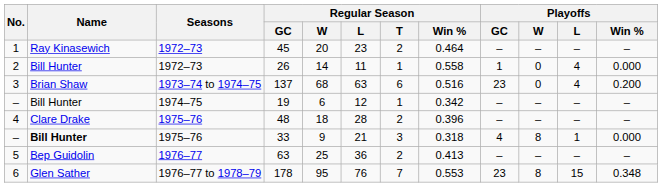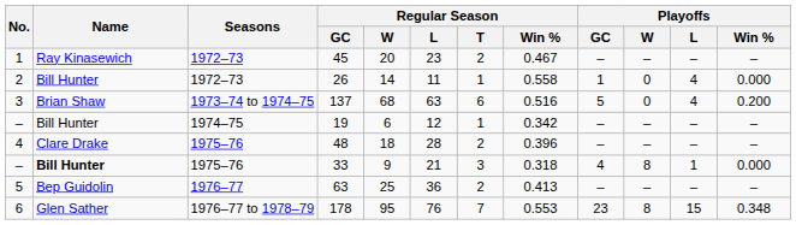 <table class="wikitable" style="text-align:center">
 <tr>
 <th rowspan="2">No.</th>
 <th rowspan="2" style="width:11em">Name</th>
 <th rowspan="2">Seasons</th>
 <th colspan="5">Regular Season</th>
 <th colspan="4">Playoffs</th>
 </tr>
 <tr>
 <th style="width:3em">GC</th>
 <th style="width:3em">W</th>
 <th style="width:3em">L</th>
 <th style="width:3em">T</th>
 <th style="width:5em">Win %</th>
 <th style="width:3em">GC</th>
 <th style="width:3em">W</th>
 <th style="width:3em">L</th>
 <th style="width:5em">Win %</th>
 </tr>
 <tr>
 <td>1</td>
 <td align=left><a href='#'>Ray Kinasewich</a></td>
 <td align=left><a href='#'>1972–73</a></td>
 <td>45</td>
 <td>20</td>
 <td>23</td>
 <td>2</td>
-<td>0.464</td>
+<td>0.467</td>
 <td>–</td>
 <td>–</td>
 <td>–</td>
 <td>–</td>
 </tr>
 <tr>
 <td>2</td>
 <td align=left><a href='#'>Bill Hunter</a></td>
 <td align=left>1972–73</td>
 <td>26</td>
 <td>14</td>
 <td>11</td>
 <td>1</td>
 <td>0.558</td>
 <td>1</td>
 <td>0</td>
 <td>4</td>
 <td>0.000</td>
 </tr>
 <tr>
 <td>3</td>
 <td align=left><a href='#'>Brian Shaw</a></td>
 <td align=left><a href='#'>1973–74</a> to <a href='#'>1974–75</a></td>
 <td>137</td>
 <td>68</td>
 <td>63</td>
 <td>6</td>
 <td>0.516</td>
-<td>23</td>
+<td>5</td>
 <td>0</td>
 <td>4</td>
 <td>0.200</td>
 </tr>
 <tr>
 <td>–</td>
 <td align=left>Bill Hunter</td>
 <td align=left>1974–75</td>
 <td>19</td>
 <td>6</td>
 <td>12</td>
 <td>1</td>
 <td>0.342</td>
 <td>–</td>
 <td>–</td>
 <td>–</td>
 <td>–</td>
 </tr>
 <tr>
 <td>4</td>
 <td align=left><a href='#'>Clare Drake</a></td>
 <td align=left><a href='#'>1975–76</a></td>
 <td>48</td>
 <td>18</td>
 <td>28</td>
 <td>2</td>
 <td>0.396</td>
 <td>–</td>
 <td>–</td>
 <td>–</td>
 <td>–</td>
 </tr>
 <tr>
 <td>–</td>
 <td align=left><strong>Bill Hunter</strong></td>
 <td align=left>1975–76</td>
 <td>33</td>
 <td>9</td>
 <td>21</td>
 <td>3</td>
 <td>0.318</td>
 <td>4</td>
 <td>8</td>
 <td>1</td>
 <td>0.000</td>
 </tr>
 <tr>
 <td>5</td>
 <td align=left><a href='#'>Bep Guidolin</a></td>
 <td align=left><a href='#'>1976–77</a></td>
 <td>63</td>
 <td>25</td>
 <td>36</td>
 <td>2</td>
 <td>0.413</td>
 <td>–</td>
 <td>–</td>
 <td>–</td>
 <td>–</td>
 </tr>
 <tr>
 <td>6</td>
 <td align=left><a href='#'>Glen Sather</a></td>
 <td align=left>1976–77 to <a href='#'>1978–79</a></td>
 <td>178</td>
 <td>95</td>
 <td>76</td>
 <td>7</td>
 <td>0.553</td>
 <td>23</td>
 <td>8</td>
 <td>15</td>
 <td>0.348</td>
 </tr>
 </table>
